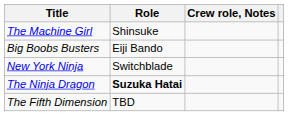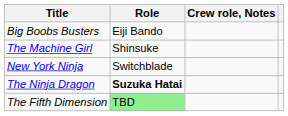 <table class="wikitable sortable">
 <tr>
 <th>Title</th>
 <th>Role</th>
 <th>Crew role, Notes</th>
 <th></th>
 </tr>
 <tr>
-<td><em><a href='#'>The Machine Girl</a></em></td>
-<td>Shinsuke</td>
+<td><em>Big Boobs Busters</em></td>
+<td>Eiji Bando</td>
 <td></td>
 <td></td>
 </tr>
 <tr>
-<td><em>Big Boobs Busters</em></td>
-<td>Eiji Bando</td>
+<td><em><a href='#'>The Machine Girl</a></em></td>
+<td>Shinsuke</td>
 <td></td>
 <td></td>
 </tr>
 <tr>
 <td><em><a href='#'>New York Ninja</a></em></td>
 <td>Switchblade</td>
 <td></td>
 <td></td>
 </tr>
 <tr>
 <td><em><a href='#'>The Ninja Dragon</a></em></td>
 <td><strong>Suzuka Hatai</strong></td>
 <td></td>
 <td></td>
 </tr>
 <tr>
 <td><em>The Fifth Dimension</em></td>
-<td>TBD</td>
+<td style="background: lightgreen;">TBD</td>
 <td></td>
 <td></td>
 </tr>
 </table>
